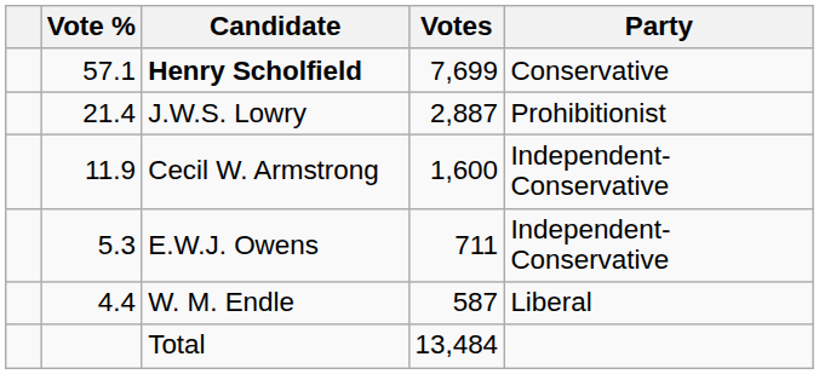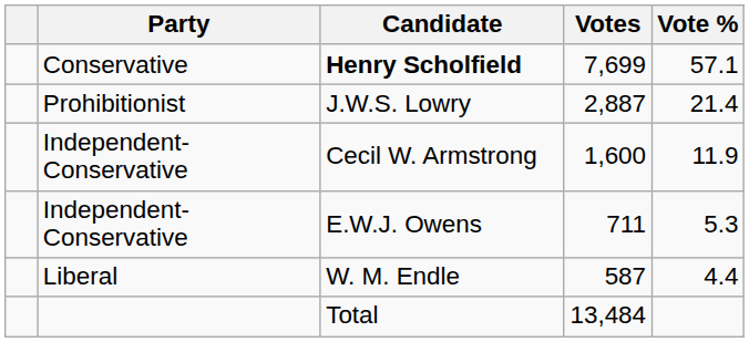 <table class="wikitable">
 <tr>
 <th></th>
-<th>Vote %</th>
+<th scope="col" width="175">Party</th>
 <th scope="col" width="150">Candidate</th>
 <th>Votes</th>
-<th scope="col" width="175">Party</th>
+<th>Vote %</th>
 </tr>
 <tr>
 <td>   </td>
-<td align=right>57.1</td>
+<td>Conservative</td>
 <td><strong>Henry Scholfield</strong></td>
 <td align=right>7,699</td>
-<td>Conservative</td>
+<td align=right>57.1</td>
 </tr>
 <tr>
 <td>   </td>
-<td align=right>21.4</td>
+<td>Prohibitionist</td>
 <td>J.W.S. Lowry</td>
 <td align=right>2,887</td>
-<td>Prohibitionist</td>
+<td align=right>21.4</td>
 </tr>
 <tr>
 <td>   </td>
-<td align=right>11.9</td>
+<td>Independent-Conservative</td>
 <td>Cecil W. Armstrong</td>
 <td align=right>1,600</td>
-<td>Independent-Conservative</td>
+<td align=right>11.9</td>
 </tr>
 <tr>
 <td>   </td>
-<td align=right>5.3</td>
+<td>Independent-Conservative</td>
 <td>E.W.J. Owens</td>
 <td align=right>711</td>
-<td>Independent-Conservative</td>
+<td align=right>5.3</td>
 </tr>
 <tr>
 <td>   </td>
-<td align=right>4.4</td>
+<td>Liberal</td>
 <td>W. M. Endle</td>
 <td align=right>587</td>
-<td>Liberal</td>
+<td align=right>4.4</td>
 </tr>
 <tr>
 <td></td>
 <td></td>
 <td>Total</td>
 <td align=right>13,484</td>
 <td></td>
 </tr>
 </table>
